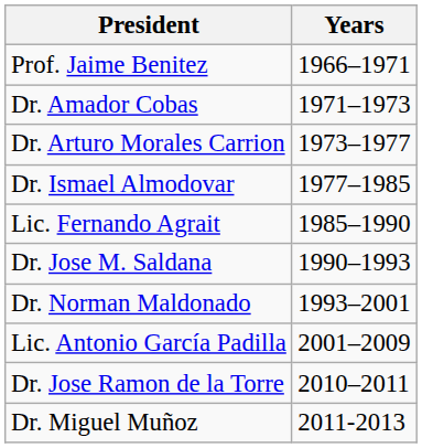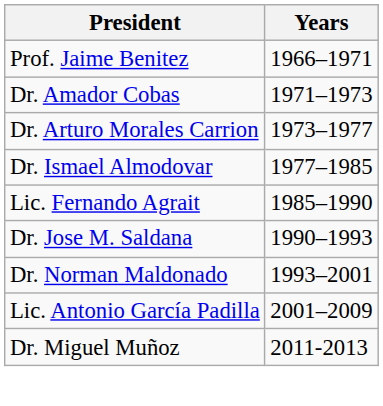 <table class="wikitable">
 <tr style="background:#eee;">
 <th>President</th>
 <th>Years</th>
 </tr>
 <tr>
 <td>Prof. <a href='#'>Jaime Benitez</a></td>
 <td>1966–1971</td>
 </tr>
 <tr>
 <td>Dr. <a href='#'>Amador Cobas</a></td>
 <td>1971–1973</td>
 </tr>
 <tr>
 <td>Dr. <a href='#'>Arturo Morales Carrion</a></td>
 <td>1973–1977</td>
 </tr>
 <tr>
 <td>Dr. <a href='#'>Ismael Almodovar</a></td>
 <td>1977–1985</td>
 </tr>
 <tr>
 <td>Lic. <a href='#'>Fernando Agrait</a></td>
 <td>1985–1990</td>
 </tr>
 <tr>
 <td>Dr. <a href='#'>Jose M. Saldana</a></td>
 <td>1990–1993</td>
 </tr>
 <tr>
 <td>Dr. <a href='#'>Norman Maldonado</a></td>
 <td>1993–2001</td>
 </tr>
 <tr>
 <td>Lic. <a href='#'>Antonio García Padilla</a></td>
 <td>2001–2009</td>
 </tr>
 <tr>
-<td>Dr. <a href='#'>Jose Ramon de la Torre</a></td>
-<td>2010–2011</td>
-</tr>
-<tr>
 <td>Dr. Miguel Muñoz</td>
 <td>2011-2013</td>
 </tr>
 </table>
